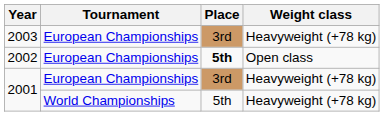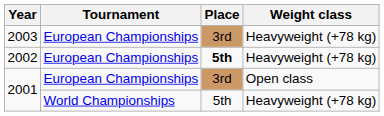 <table class=wikitable>
 <tr>
 <th>Year</th>
 <th>Tournament</th>
 <th>Place</th>
 <th>Weight class</th>
 </tr>
 <tr>
 <td>2003</td>
 <td><a href='#'>European Championships</a></td>
 <td bgcolor="cc9966" align="center">3rd</td>
 <td>Heavyweight (+78 kg)</td>
 </tr>
 <tr>
 <td>2002</td>
 <td><a href='#'>European Championships</a></td>
 <td align="center"><strong>5th</strong></td>
-<td>Open class</td>
+<td>Heavyweight (+78 kg)</td>
 </tr>
 <tr>
 <td rowspan=2>2001</td>
 <td><a href='#'>European Championships</a></td>
 <td bgcolor="cc9966" align="center">3rd</td>
-<td>Heavyweight (+78 kg)</td>
+<td>Open class</td>
 </tr>
 <tr>
 <td><a href='#'>World Championships</a></td>
 <td align="center">5th</td>
 <td>Heavyweight (+78 kg)</td>
 </tr>
 </table>
